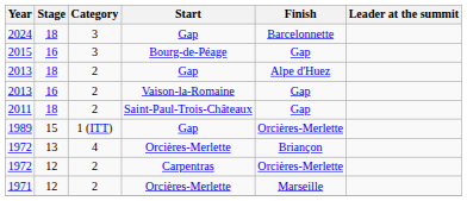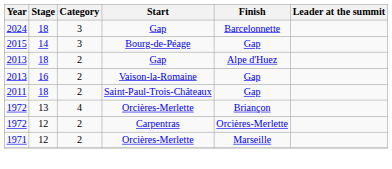 <table class="wikitable" style="text-align: center;">
 <tr>
 <th>Year</th>
 <th>Stage</th>
 <th>Category</th>
 <th>Start</th>
 <th>Finish</th>
 <th>Leader at the summit</th>
 </tr>
 <tr>
 <td><a href='#'>2024</a></td>
 <td><a href='#'>18</a></td>
 <td>3</td>
 <td><a href='#'>Gap</a></td>
 <td><a href='#'>Barcelonnette</a></td>
 <td align=left></td>
 </tr>
 <tr>
 <td><a href='#'>2015</a></td>
-<td><a href='#'>16</a></td>
+<td><a href='#'>14</a></td>
 <td>3</td>
 <td><a href='#'>Bourg-de-Péage</a></td>
 <td><a href='#'>Gap</a></td>
 <td align=left></td>
 </tr>
 <tr>
 <td><a href='#'>2013</a></td>
 <td><a href='#'>18</a></td>
 <td>2</td>
 <td><a href='#'>Gap</a></td>
 <td><a href='#'>Alpe d'Huez</a></td>
 <td align=left></td>
 </tr>
 <tr>
 <td><a href='#'>2013</a></td>
 <td><a href='#'>16</a></td>
 <td>2</td>
 <td><a href='#'>Vaison-la-Romaine</a></td>
 <td><a href='#'>Gap</a></td>
 <td align=left></td>
 </tr>
 <tr>
 <td><a href='#'>2011</a></td>
 <td><a href='#'>18</a></td>
 <td>2</td>
 <td><a href='#'>Saint-Paul-Trois-Châteaux</a></td>
 <td><a href='#'>Gap</a></td>
 <td align=left></td>
 </tr>
 <tr>
-<td><a href='#'>1989</a></td>
-<td>15</td>
-<td>1 (<a href='#'>ITT</a>)</td>
-<td><a href='#'>Gap</a></td>
-<td><a href='#'>Orcières-Merlette</a></td>
-<td align=left></td>
-</tr>
-<tr>
 <td><a href='#'>1972</a></td>
 <td>13</td>
 <td>4</td>
 <td><a href='#'>Orcières-Merlette</a></td>
 <td><a href='#'>Briançon</a></td>
 <td align=left></td>
 </tr>
 <tr>
 <td><a href='#'>1972</a></td>
 <td>12</td>
 <td>2</td>
 <td><a href='#'>Carpentras</a></td>
 <td><a href='#'>Orcières-Merlette</a></td>
 <td align=left></td>
 </tr>
 <tr>
 <td><a href='#'>1971</a></td>
 <td>12</td>
 <td>2</td>
 <td><a href='#'>Orcières-Merlette</a></td>
 <td><a href='#'>Marseille</a></td>
 <td></td>
 </tr>
 <tr>
 </tr>
 </table>
